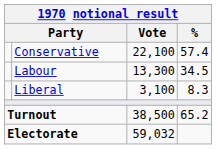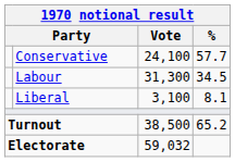 <table class="wikitable">
 <tr>
 <th colspan="4"><a href='#'>1970</a> <a href='#'>notional result</a></th>
 </tr>
 <tr>
 <th bgcolor="#DDDDFF" width="130px" colspan="2">Party</th>
 <th bgcolor="#DDDDFF" width="50px">Vote</th>
 <th bgcolor="#DDDDFF" width="30px">%</th>
 </tr>
 <tr>
 <td></td>
 <td><a href='#'>Conservative</a></td>
-<td align=right>22,100</td>
-<td align=right>57.4</td>
+<td align=right>24,100</td>
+<td align=right>57.7</td>
 </tr>
 <tr>
 <td></td>
 <td><a href='#'>Labour</a></td>
-<td align=right>13,300</td>
+<td align=right>31,300</td>
 <td align=right>34.5</td>
 </tr>
 <tr>
 <td></td>
 <td><a href='#'>Liberal</a></td>
 <td align=right>3,100</td>
-<td align=right>8.3</td>
+<td align=right>8.1</td>
 </tr>
 <tr>
 <td colspan="4" bgcolor="#EAECF0"></td>
 </tr>
 <tr>
 <td colspan="2"><strong>Turnout</strong></td>
 <td align=right>38,500</td>
 <td align=right>65.2</td>
 </tr>
 <tr>
 <td colspan="2"><strong>Electorate</strong></td>
 <td align=right>59,032</td>
 </tr>
 </table>
